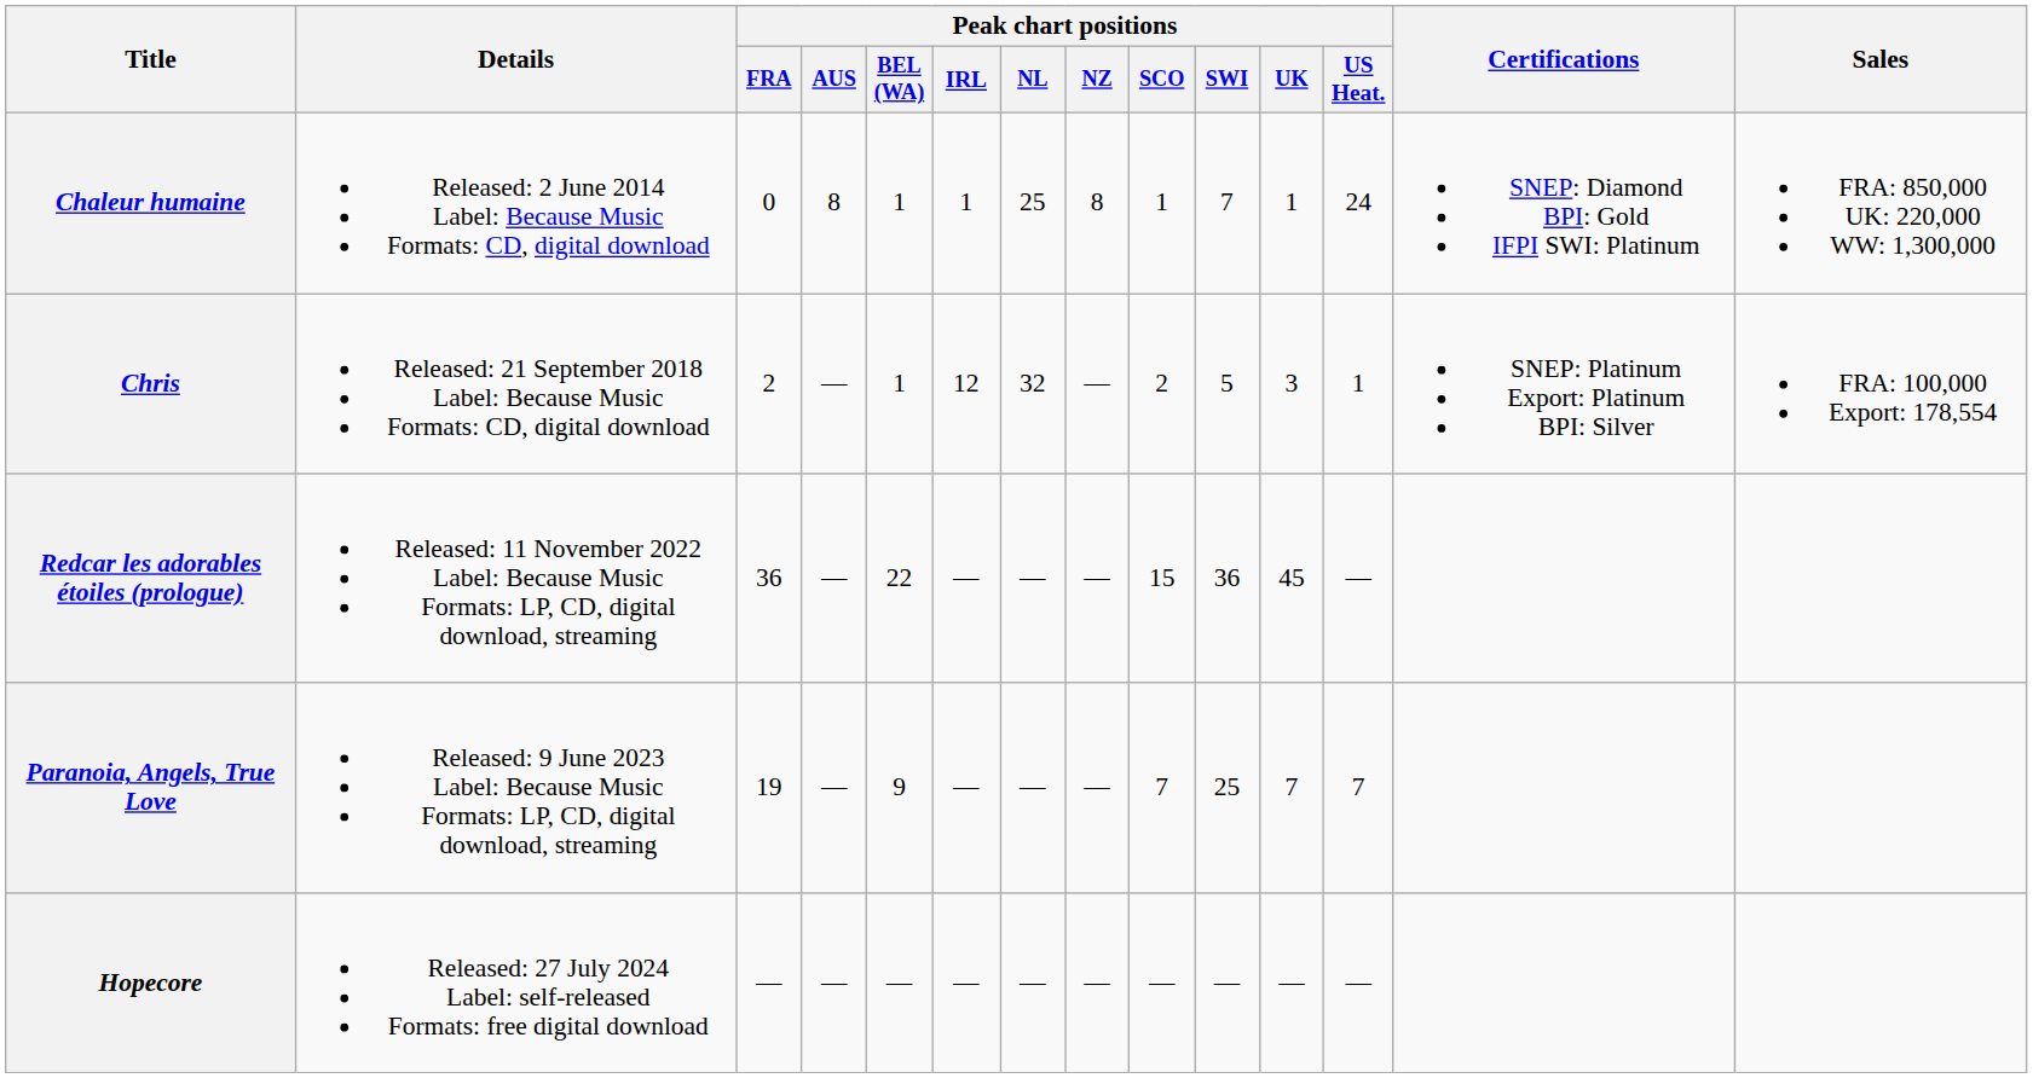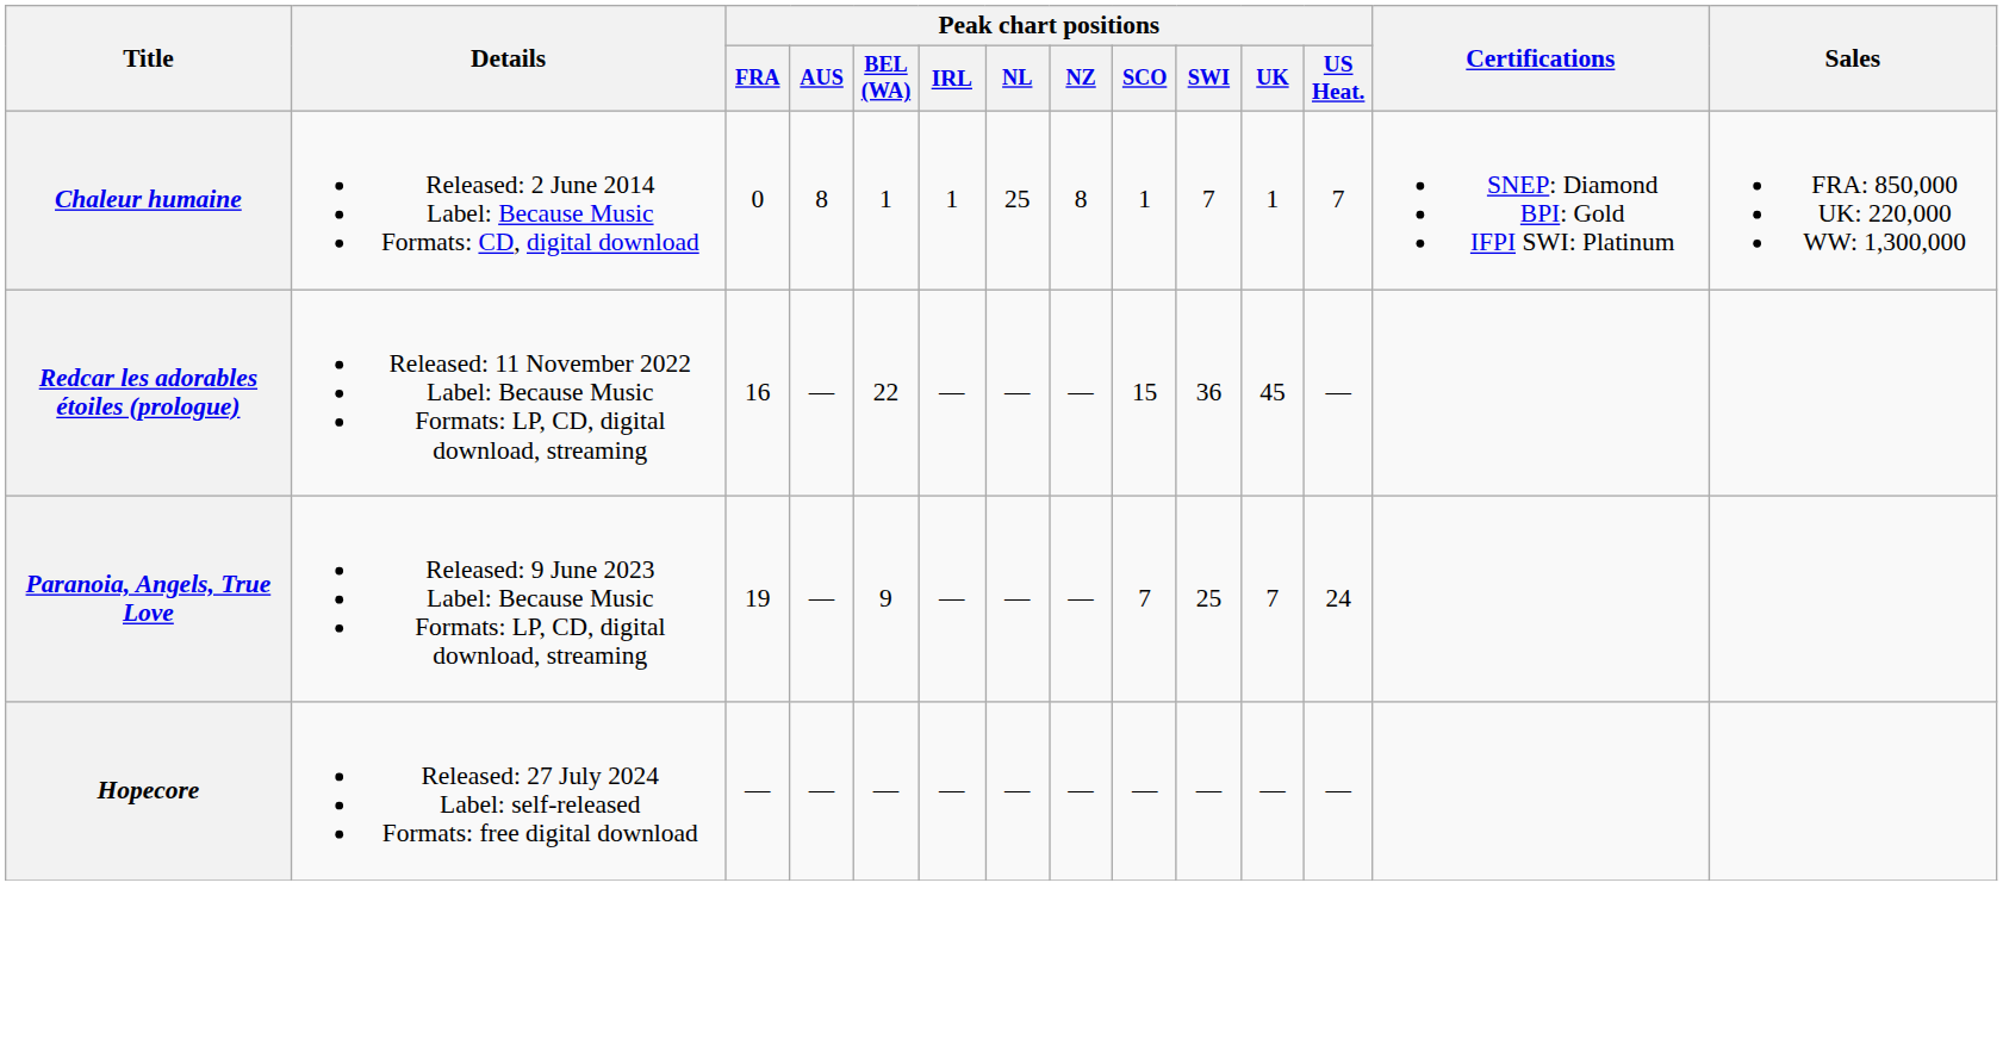 <table class="wikitable plainrowheaders" style="text-align:center;">
 <tr>
 <th scope="col" rowspan="2" style="width:11em;">Title</th>
 <th scope="col" rowspan="2" style="width:17em;">Details</th>
 <th scope="col" colspan="10">Peak chart positions</th>
 <th scope="col" rowspan="2" style="width:13em;"><a href='#'>Certifications</a></th>
 <th scope="col" rowspan="2" style="width:11em;">Sales</th>
 </tr>
 <tr>
 <th scope="col" style="width:2.5em;font-size:85%;"><a href='#'>FRA</a><br></th>
 <th scope="col" style="width:2.5em;font-size:85%;"><a href='#'>AUS</a><br></th>
 <th scope="col" style="width:2.5em;font-size:85%;"><a href='#'>BEL<br>(WA)</a><br></th>
 <th scope="col" style="width:2.5em;font-size:90%;"><a href='#'>IRL</a><br></th>
 <th scope="col" style="width:2.5em;font-size:85%;"><a href='#'>NL</a><br></th>
 <th scope="col" style="width:2.5em;font-size:85%;"><a href='#'>NZ</a><br></th>
 <th scope="col" style="width:2.5em;font-size:85%;"><a href='#'>SCO</a><br></th>
 <th scope="col" style="width:2.5em;font-size:85%;"><a href='#'>SWI</a><br></th>
 <th scope="col" style="width:2.5em;font-size:85%;"><a href='#'>UK</a><br></th>
 <th scope="col" style="width:2.5em;font-size:90%;"><a href='#'>US<br>Heat.</a><br></th>
 </tr>
 <tr>
 <th scope="row"><em><a href='#'>Chaleur humaine</a></em></th>
 <td><br><ul><li>Released: 2 June 2014</li><li>Label: <a href='#'>Because Music</a></li><li>Formats: <a href='#'>CD</a>, <a href='#'>digital download</a></li></ul></td>
 <td>0</td>
 <td>8</td>
 <td>1</td>
 <td>1</td>
 <td>25</td>
 <td>8</td>
 <td>1</td>
 <td>7</td>
 <td>1</td>
-<td>24</td>
+<td>7</td>
 <td><br><ul><li><a href='#'>SNEP</a>: Diamond</li><li><a href='#'>BPI</a>: Gold</li><li><a href='#'>IFPI</a> SWI: Platinum</li></ul></td>
 <td><br><ul><li>FRA: 850,000</li><li>UK: 220,000</li><li>WW: 1,300,000</li></ul></td>
 </tr>
 <tr>
-<th scope="row"><em><a href='#'>Chris</a></em></th>
-<td><br><ul><li>Released: 21 September 2018</li><li>Label: Because Music</li><li>Formats: CD, digital download</li></ul></td>
-<td>2</td>
-<td>—</td>
-<td>1</td>
-<td>12</td>
-<td>32</td>
-<td>—</td>
-<td>2</td>
-<td>5</td>
-<td>3</td>
-<td>1</td>
-<td><br><ul><li>SNEP: Platinum</li><li>Export: Platinum</li><li>BPI: Silver</li></ul></td>
-<td><br><ul><li>FRA: 100,000</li><li>Export: 178,554</li></ul></td>
-</tr>
-<tr>
 <th scope="row"><em><a href='#'>Redcar les adorables étoiles (prologue)</a></em></th>
 <td><br><ul><li>Released: 11 November 2022</li><li>Label: Because Music</li><li>Formats: LP, CD, digital download, streaming</li></ul></td>
-<td>36</td>
+<td>16</td>
 <td>—</td>
 <td>22</td>
 <td>—</td>
 <td>—</td>
 <td>—</td>
 <td>15</td>
 <td>36</td>
 <td>45</td>
 <td>—</td>
 <td></td>
 <td></td>
 </tr>
 <tr>
 <th scope="row"><em><a href='#'>Paranoia, Angels, True Love</a></em></th>
 <td><br><ul><li>Released: 9 June 2023</li><li>Label: Because Music</li><li>Formats: LP, CD, digital download, streaming</li></ul></td>
 <td>19<br></td>
 <td>—</td>
 <td>9</td>
 <td>—</td>
 <td>—</td>
 <td>—</td>
 <td>7</td>
 <td>25</td>
 <td>7</td>
-<td>7</td>
+<td>24</td>
 <td></td>
 <td></td>
 </tr>
 <tr>
 <th scope="row"><em>Hopecore</em></th>
 <td><br><ul><li>Released: 27 July 2024</li><li>Label: self-released</li><li>Formats: free digital download</li></ul></td>
 <td>—</td>
 <td>—</td>
 <td>—</td>
 <td>—</td>
 <td>—</td>
 <td>—</td>
 <td>—</td>
 <td>—</td>
 <td>—</td>
 <td>—</td>
 <td></td>
 <td></td>
 </tr>
 </table>
